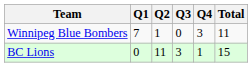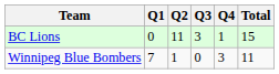 <table class="wikitable">
 <tr>
 <th>Team</th>
 <th>Q1</th>
 <th>Q2</th>
 <th>Q3</th>
 <th>Q4</th>
 <th>Total</th>
 </tr>
+<tr style="background-color:#ddffdd">
+<td><a href='#'>BC Lions</a></td>
+<td>0</td>
+<td>11</td>
+<td>3</td>
+<td>1</td>
+<td>15</td>
+</tr>
 <tr>
 <td><a href='#'>Winnipeg Blue Bombers</a></td>
 <td>7</td>
 <td>1</td>
 <td>0</td>
 <td>3</td>
 <td>11</td>
 </tr>
-<tr style="background-color:#ddffdd">
-<td><a href='#'>BC Lions</a></td>
-<td>0</td>
-<td>11</td>
-<td>3</td>
-<td>1</td>
-<td>15</td>
-</tr>
 </table>
